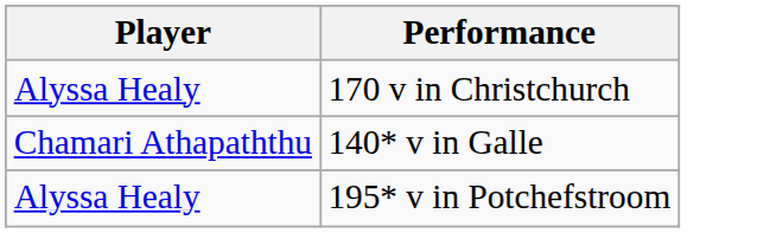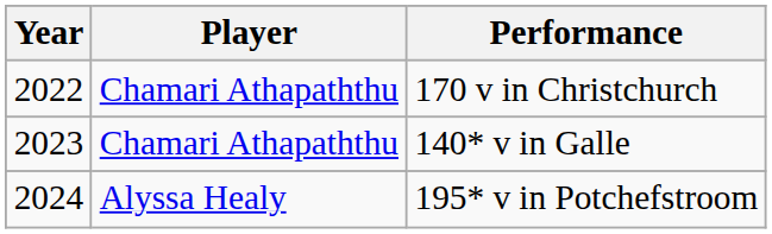 <table class="wikitable">
 <tr>
+<th>Year</th>
 <th>Player</th>
 <th>Performance</th>
 </tr>
 <tr>
-<td> <a href='#'>Alyssa Healy</a></td>
+<td>2022</td>
+<td> <a href='#'>Chamari Athapaththu</a></td>
 <td>170 v  in Christchurch</td>
 </tr>
 <tr>
+<td>2023</td>
 <td> <a href='#'>Chamari Athapaththu</a></td>
 <td>140* v  in Galle</td>
 </tr>
 <tr>
+<td>2024</td>
 <td> <a href='#'>Alyssa Healy</a></td>
 <td>195* v  in Potchefstroom</td>
 </tr>
 </table>
